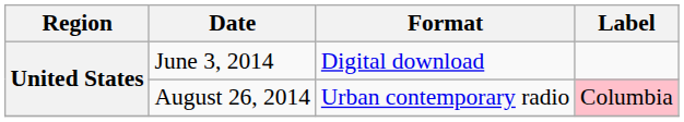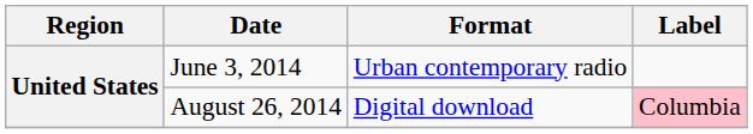 <table class="wikitable plainrowheaders">
 <tr>
 <th scope="col">Region</th>
 <th scope="col">Date</th>
 <th scope="col">Format</th>
 <th scope="col">Label</th>
 </tr>
 <tr>
 <th scope="row" rowspan="2">United States</th>
 <td>June 3, 2014</td>
-<td><a href='#'>Digital download</a></td>
+<td><a href='#'>Urban contemporary</a> radio</td>
 <td rowspan="1"></td>
 </tr>
 <tr>
 <td>August 26, 2014</td>
-<td><a href='#'>Urban contemporary</a> radio</td>
+<td><a href='#'>Digital download</a></td>
 <td style="background: pink;">Columbia</td>
 </tr>
 <tr>
 </tr>
 </table>
